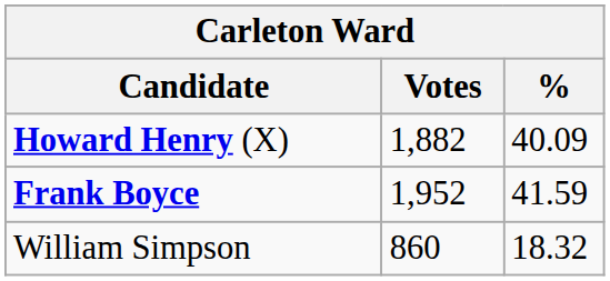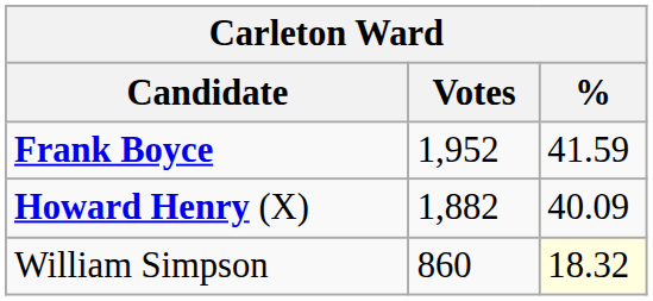 <table class="wikitable">
 <tr>
 <th colspan="3">Carleton Ward</th>
 </tr>
 <tr>
 <th style="width: 170px">Candidate</th>
 <th style="width: 50px">Votes</th>
 <th style="width: 40px">%</th>
 </tr>
 <tr>
+<td><strong><a href='#'>Frank Boyce</a></strong></td>
+<td>1,952</td>
+<td>41.59</td>
+</tr>
+<tr>
 <td><strong><a href='#'>Howard Henry</a></strong> (X)</td>
 <td>1,882</td>
 <td>40.09</td>
 </tr>
 <tr>
-<td><strong><a href='#'>Frank Boyce</a></strong></td>
-<td>1,952</td>
-<td>41.59</td>
-</tr>
-<tr>
 <td>William Simpson</td>
 <td>860</td>
-<td>18.32</td>
+<td style="background: lightyellow;">18.32</td>
 </tr>
 </table>
